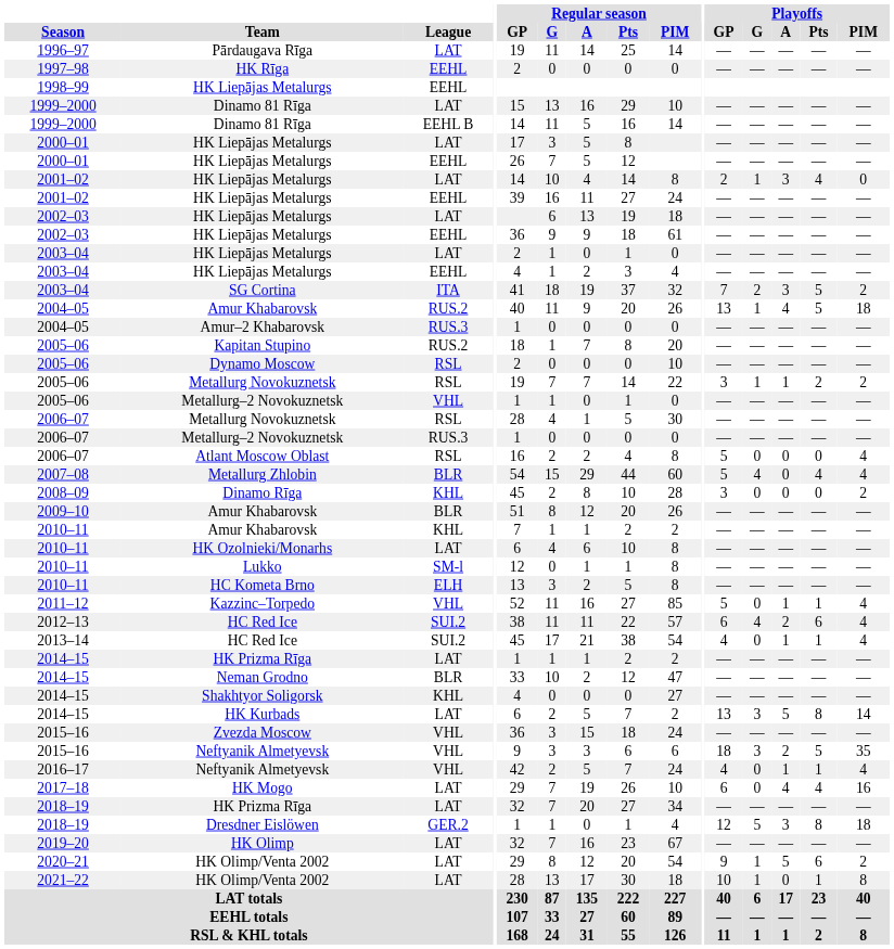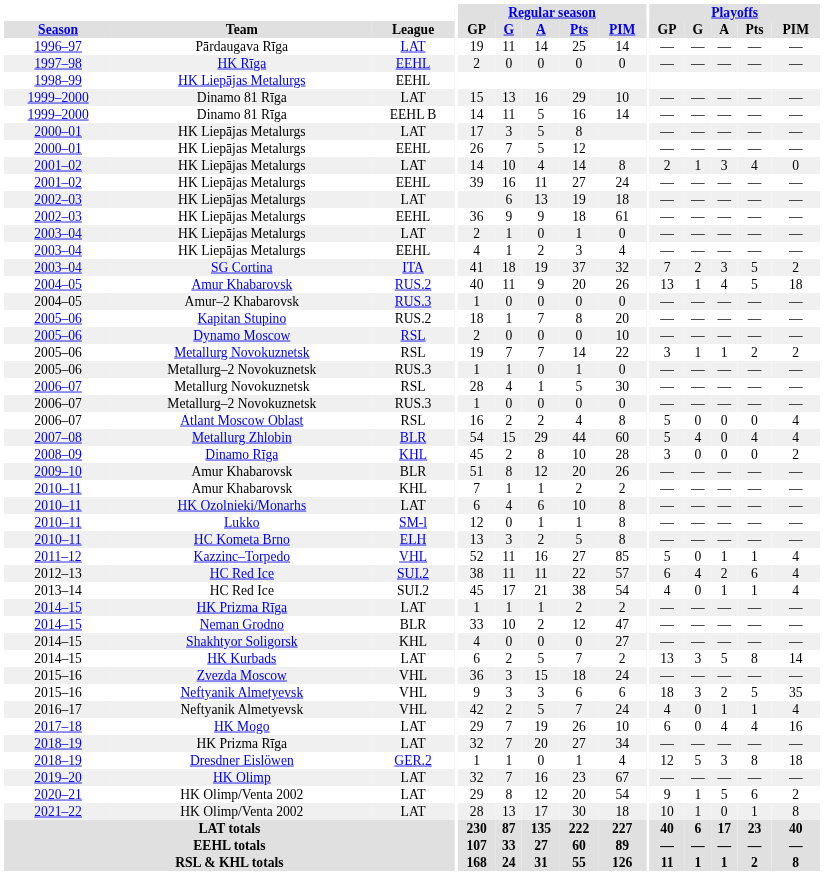 <table border="0" cellpadding="1" cellspacing="0" style="text-align:center; width:60em">
 <tr bgcolor="#e0e0e0">
 <th colspan="3" bgcolor="#ffffff"></th>
 <th rowspan="99" bgcolor="#ffffff"></th>
 <th colspan="5"><a href='#'>Regular season</a></th>
 <th rowspan="99" bgcolor="#ffffff"></th>
 <th colspan="5"><a href='#'>Playoffs</a></th>
 </tr>
 <tr bgcolor="#e0e0e0">
 <th><a href='#'>Season</a></th>
 <th>Team</th>
 <th>League</th>
 <th>GP</th>
 <th><a href='#'>G</a></th>
 <th><a href='#'>A</a></th>
 <th><a href='#'>Pts</a></th>
 <th><a href='#'>PIM</a></th>
 <th>GP</th>
 <th>G</th>
 <th>A</th>
 <th>Pts</th>
 <th>PIM</th>
 </tr>
 <tr>
 <td><a href='#'>1996–97</a></td>
 <td>Pārdaugava Rīga</td>
 <td><a href='#'>LAT</a></td>
 <td>19</td>
 <td>11</td>
 <td>14</td>
 <td>25</td>
 <td>14</td>
 <td>—</td>
 <td>—</td>
 <td>—</td>
 <td>—</td>
 <td>—</td>
 </tr>
 <tr bgcolor="#f0f0f0">
 <td><a href='#'>1997–98</a></td>
 <td><a href='#'>HK Rīga</a></td>
 <td><a href='#'>EEHL</a></td>
 <td>2</td>
 <td>0</td>
 <td>0</td>
 <td>0</td>
 <td>0</td>
 <td>—</td>
 <td>—</td>
 <td>—</td>
 <td>—</td>
 <td>—</td>
 </tr>
 <tr>
 <td><a href='#'>1998–99</a></td>
 <td><a href='#'>HK Liepājas Metalurgs</a></td>
 <td>EEHL</td>
 <td></td>
 <td></td>
 <td></td>
 <td></td>
 <td></td>
 <td></td>
 <td></td>
 <td></td>
 <td></td>
 <td></td>
 </tr>
 <tr bgcolor="#f0f0f0">
 <td><a href='#'>1999–2000</a></td>
 <td>Dinamo 81 Rīga</td>
 <td>LAT</td>
 <td>15</td>
 <td>13</td>
 <td>16</td>
 <td>29</td>
 <td>10</td>
 <td>—</td>
 <td>—</td>
 <td>—</td>
 <td>—</td>
 <td>—</td>
 </tr>
 <tr>
 <td><a href='#'>1999–2000</a></td>
 <td>Dinamo 81 Rīga</td>
 <td>EEHL B</td>
 <td>14</td>
 <td>11</td>
 <td>5</td>
 <td>16</td>
 <td>14</td>
 <td>—</td>
 <td>—</td>
 <td>—</td>
 <td>—</td>
 <td>—</td>
 </tr>
 <tr bgcolor="#f0f0f0">
 <td><a href='#'>2000–01</a></td>
 <td>HK Liepājas Metalurgs</td>
 <td>LAT</td>
 <td>17</td>
 <td>3</td>
 <td>5</td>
 <td>8</td>
 <td></td>
 <td>—</td>
 <td>—</td>
 <td>—</td>
 <td>—</td>
 <td>—</td>
 </tr>
 <tr>
 <td><a href='#'>2000–01</a></td>
 <td>HK Liepājas Metalurgs</td>
 <td>EEHL</td>
 <td>26</td>
 <td>7</td>
 <td>5</td>
 <td>12</td>
 <td></td>
 <td>—</td>
 <td>—</td>
 <td>—</td>
 <td>—</td>
 <td>—</td>
 </tr>
 <tr bgcolor="#f0f0f0">
 <td><a href='#'>2001–02</a></td>
 <td>HK Liepājas Metalurgs</td>
 <td>LAT</td>
 <td>14</td>
 <td>10</td>
 <td>4</td>
 <td>14</td>
 <td>8</td>
 <td>2</td>
 <td>1</td>
 <td>3</td>
 <td>4</td>
 <td>0</td>
 </tr>
 <tr>
 <td><a href='#'>2001–02</a></td>
 <td>HK Liepājas Metalurgs</td>
 <td>EEHL</td>
 <td>39</td>
 <td>16</td>
 <td>11</td>
 <td>27</td>
 <td>24</td>
 <td>—</td>
 <td>—</td>
 <td>—</td>
 <td>—</td>
 <td>—</td>
 </tr>
 <tr bgcolor="#f0f0f0">
 <td><a href='#'>2002–03</a></td>
 <td>HK Liepājas Metalurgs</td>
 <td>LAT</td>
 <td></td>
 <td>6</td>
 <td>13</td>
 <td>19</td>
 <td>18</td>
 <td>—</td>
 <td>—</td>
 <td>—</td>
 <td>—</td>
 <td>—</td>
 </tr>
 <tr>
 <td><a href='#'>2002–03</a></td>
 <td>HK Liepājas Metalurgs</td>
 <td>EEHL</td>
 <td>36</td>
 <td>9</td>
 <td>9</td>
 <td>18</td>
 <td>61</td>
 <td>—</td>
 <td>—</td>
 <td>—</td>
 <td>—</td>
 <td>—</td>
 </tr>
 <tr bgcolor="#f0f0f0">
 <td><a href='#'>2003–04</a></td>
 <td>HK Liepājas Metalurgs</td>
 <td>LAT</td>
 <td>2</td>
 <td>1</td>
 <td>0</td>
 <td>1</td>
 <td>0</td>
 <td>—</td>
 <td>—</td>
 <td>—</td>
 <td>—</td>
 <td>—</td>
 </tr>
 <tr>
 <td><a href='#'>2003–04</a></td>
 <td>HK Liepājas Metalurgs</td>
 <td>EEHL</td>
 <td>4</td>
 <td>1</td>
 <td>2</td>
 <td>3</td>
 <td>4</td>
 <td>—</td>
 <td>—</td>
 <td>—</td>
 <td>—</td>
 <td>—</td>
 </tr>
 <tr bgcolor="#f0f0f0">
 <td><a href='#'>2003–04</a></td>
 <td><a href='#'>SG Cortina</a></td>
 <td><a href='#'>ITA</a></td>
 <td>41</td>
 <td>18</td>
 <td>19</td>
 <td>37</td>
 <td>32</td>
 <td>7</td>
 <td>2</td>
 <td>3</td>
 <td>5</td>
 <td>2</td>
 </tr>
 <tr>
 <td><a href='#'>2004–05</a></td>
 <td><a href='#'>Amur Khabarovsk</a></td>
 <td><a href='#'>RUS.2</a></td>
 <td>40</td>
 <td>11</td>
 <td>9</td>
 <td>20</td>
 <td>26</td>
 <td>13</td>
 <td>1</td>
 <td>4</td>
 <td>5</td>
 <td>18</td>
 </tr>
 <tr bgcolor="#f0f0f0">
 <td>2004–05</td>
 <td>Amur–2 Khabarovsk</td>
 <td><a href='#'>RUS.3</a></td>
 <td>1</td>
 <td>0</td>
 <td>0</td>
 <td>0</td>
 <td>0</td>
 <td>—</td>
 <td>—</td>
 <td>—</td>
 <td>—</td>
 <td>—</td>
 </tr>
 <tr>
 <td><a href='#'>2005–06</a></td>
 <td><a href='#'>Kapitan Stupino</a></td>
 <td>RUS.2</td>
 <td>18</td>
 <td>1</td>
 <td>7</td>
 <td>8</td>
 <td>20</td>
 <td>—</td>
 <td>—</td>
 <td>—</td>
 <td>—</td>
 <td>—</td>
 </tr>
 <tr bgcolor="#f0f0f0">
 <td><a href='#'>2005–06</a></td>
 <td><a href='#'>Dynamo Moscow</a></td>
 <td><a href='#'>RSL</a></td>
 <td>2</td>
 <td>0</td>
 <td>0</td>
 <td>0</td>
 <td>10</td>
 <td>—</td>
 <td>—</td>
 <td>—</td>
 <td>—</td>
 <td>—</td>
 </tr>
 <tr>
 <td>2005–06</td>
 <td><a href='#'>Metallurg Novokuznetsk</a></td>
 <td>RSL</td>
 <td>19</td>
 <td>7</td>
 <td>7</td>
 <td>14</td>
 <td>22</td>
 <td>3</td>
 <td>1</td>
 <td>1</td>
 <td>2</td>
 <td>2</td>
 </tr>
 <tr bgcolor="#f0f0f0">
 <td>2005–06</td>
 <td>Metallurg–2 Novokuznetsk</td>
-<td><a href='#'>VHL</a></td>
+<td>RUS.3</td>
 <td>1</td>
 <td>1</td>
 <td>0</td>
 <td>1</td>
 <td>0</td>
 <td>—</td>
 <td>—</td>
 <td>—</td>
 <td>—</td>
 <td>—</td>
 </tr>
 <tr>
 <td><a href='#'>2006–07</a></td>
 <td>Metallurg Novokuznetsk</td>
 <td>RSL</td>
 <td>28</td>
 <td>4</td>
 <td>1</td>
 <td>5</td>
 <td>30</td>
 <td>—</td>
 <td>—</td>
 <td>—</td>
 <td>—</td>
 <td>—</td>
 </tr>
 <tr bgcolor="#f0f0f0">
 <td>2006–07</td>
 <td>Metallurg–2 Novokuznetsk</td>
 <td>RUS.3</td>
 <td>1</td>
 <td>0</td>
 <td>0</td>
 <td>0</td>
 <td>0</td>
 <td>—</td>
 <td>—</td>
 <td>—</td>
 <td>—</td>
 <td>—</td>
 </tr>
 <tr>
 <td>2006–07</td>
 <td><a href='#'>Atlant Moscow Oblast</a></td>
 <td>RSL</td>
 <td>16</td>
 <td>2</td>
 <td>2</td>
 <td>4</td>
 <td>8</td>
 <td>5</td>
 <td>0</td>
 <td>0</td>
 <td>0</td>
 <td>4</td>
 </tr>
 <tr bgcolor="#f0f0f0">
 <td><a href='#'>2007–08</a></td>
 <td><a href='#'>Metallurg Zhlobin</a></td>
 <td><a href='#'>BLR</a></td>
 <td>54</td>
 <td>15</td>
 <td>29</td>
 <td>44</td>
 <td>60</td>
 <td>5</td>
 <td>4</td>
 <td>0</td>
 <td>4</td>
 <td>4</td>
 </tr>
 <tr>
 <td><a href='#'>2008–09</a></td>
 <td><a href='#'>Dinamo Rīga</a></td>
 <td><a href='#'>KHL</a></td>
 <td>45</td>
 <td>2</td>
 <td>8</td>
 <td>10</td>
 <td>28</td>
 <td>3</td>
 <td>0</td>
 <td>0</td>
 <td>0</td>
 <td>2</td>
 </tr>
 <tr bgcolor="#f0f0f0">
 <td><a href='#'>2009–10</a></td>
 <td>Amur Khabarovsk</td>
 <td>BLR</td>
 <td>51</td>
 <td>8</td>
 <td>12</td>
 <td>20</td>
 <td>26</td>
 <td>—</td>
 <td>—</td>
 <td>—</td>
 <td>—</td>
 <td>—</td>
 </tr>
 <tr>
 <td><a href='#'>2010–11</a></td>
 <td>Amur Khabarovsk</td>
 <td>KHL</td>
 <td>7</td>
 <td>1</td>
 <td>1</td>
 <td>2</td>
 <td>2</td>
 <td>—</td>
 <td>—</td>
 <td>—</td>
 <td>—</td>
 <td>—</td>
 </tr>
 <tr bgcolor="#f0f0f0">
 <td><a href='#'>2010–11</a></td>
 <td><a href='#'>HK Ozolnieki/Monarhs</a></td>
 <td>LAT</td>
 <td>6</td>
 <td>4</td>
 <td>6</td>
 <td>10</td>
 <td>8</td>
 <td>—</td>
 <td>—</td>
 <td>—</td>
 <td>—</td>
 <td>—</td>
 </tr>
 <tr>
 <td><a href='#'>2010–11</a></td>
 <td><a href='#'>Lukko</a></td>
 <td><a href='#'>SM-l</a></td>
 <td>12</td>
 <td>0</td>
 <td>1</td>
 <td>1</td>
 <td>8</td>
 <td>—</td>
 <td>—</td>
 <td>—</td>
 <td>—</td>
 <td>—</td>
 </tr>
 <tr bgcolor="#f0f0f0">
 <td><a href='#'>2010–11</a></td>
 <td><a href='#'>HC Kometa Brno</a></td>
 <td><a href='#'>ELH</a></td>
 <td>13</td>
 <td>3</td>
 <td>2</td>
 <td>5</td>
 <td>8</td>
 <td>—</td>
 <td>—</td>
 <td>—</td>
 <td>—</td>
 <td>—</td>
 </tr>
 <tr>
 <td><a href='#'>2011–12</a></td>
 <td><a href='#'>Kazzinc–Torpedo</a></td>
 <td><a href='#'>VHL</a></td>
 <td>52</td>
 <td>11</td>
 <td>16</td>
 <td>27</td>
 <td>85</td>
 <td>5</td>
 <td>0</td>
 <td>1</td>
 <td>1</td>
 <td>4</td>
 </tr>
 <tr bgcolor="#f0f0f0">
 <td>2012–13</td>
 <td><a href='#'>HC Red Ice</a></td>
 <td><a href='#'>SUI.2</a></td>
 <td>38</td>
 <td>11</td>
 <td>11</td>
 <td>22</td>
 <td>57</td>
 <td>6</td>
 <td>4</td>
 <td>2</td>
 <td>6</td>
 <td>4</td>
 </tr>
 <tr>
 <td>2013–14</td>
 <td>HC Red Ice</td>
 <td>SUI.2</td>
 <td>45</td>
 <td>17</td>
 <td>21</td>
 <td>38</td>
 <td>54</td>
 <td>4</td>
 <td>0</td>
 <td>1</td>
 <td>1</td>
 <td>4</td>
 </tr>
 <tr bgcolor="#f0f0f0">
 <td><a href='#'>2014–15</a></td>
 <td><a href='#'>HK Prizma Rīga</a></td>
 <td>LAT</td>
 <td>1</td>
 <td>1</td>
 <td>1</td>
 <td>2</td>
 <td>2</td>
 <td>—</td>
 <td>—</td>
 <td>—</td>
 <td>—</td>
 <td>—</td>
 </tr>
 <tr>
 <td><a href='#'>2014–15</a></td>
 <td><a href='#'>Neman Grodno</a></td>
 <td>BLR</td>
 <td>33</td>
 <td>10</td>
 <td>2</td>
 <td>12</td>
 <td>47</td>
 <td>—</td>
 <td>—</td>
 <td>—</td>
 <td>—</td>
 <td>—</td>
 </tr>
 <tr bgcolor="#f0f0f0">
 <td>2014–15</td>
 <td><a href='#'>Shakhtyor Soligorsk</a></td>
 <td>KHL</td>
 <td>4</td>
 <td>0</td>
 <td>0</td>
 <td>0</td>
 <td>27</td>
 <td>—</td>
 <td>—</td>
 <td>—</td>
 <td>—</td>
 <td>—</td>
 </tr>
 <tr>
 <td>2014–15</td>
 <td><a href='#'>HK Kurbads</a></td>
 <td>LAT</td>
 <td>6</td>
 <td>2</td>
 <td>5</td>
 <td>7</td>
 <td>2</td>
 <td>13</td>
 <td>3</td>
 <td>5</td>
 <td>8</td>
 <td>14</td>
 </tr>
 <tr bgcolor="#f0f0f0">
 <td>2015–16</td>
 <td><a href='#'>Zvezda Moscow</a></td>
 <td>VHL</td>
 <td>36</td>
 <td>3</td>
 <td>15</td>
 <td>18</td>
 <td>24</td>
 <td>—</td>
 <td>—</td>
 <td>—</td>
 <td>—</td>
 <td>—</td>
 </tr>
 <tr>
 <td>2015–16</td>
 <td><a href='#'>Neftyanik Almetyevsk</a></td>
 <td>VHL</td>
 <td>9</td>
 <td>3</td>
 <td>3</td>
 <td>6</td>
 <td>6</td>
 <td>18</td>
 <td>3</td>
 <td>2</td>
 <td>5</td>
 <td>35</td>
 </tr>
 <tr bgcolor="#f0f0f0">
 <td>2016–17</td>
 <td>Neftyanik Almetyevsk</td>
 <td>VHL</td>
 <td>42</td>
 <td>2</td>
 <td>5</td>
 <td>7</td>
 <td>24</td>
 <td>4</td>
 <td>0</td>
 <td>1</td>
 <td>1</td>
 <td>4</td>
 </tr>
 <tr>
 <td><a href='#'>2017–18</a></td>
 <td><a href='#'>HK Mogo</a></td>
 <td>LAT</td>
 <td>29</td>
 <td>7</td>
 <td>19</td>
 <td>26</td>
 <td>10</td>
 <td>6</td>
 <td>0</td>
 <td>4</td>
 <td>4</td>
 <td>16</td>
 </tr>
 <tr bgcolor="#f0f0f0">
 <td><a href='#'>2018–19</a></td>
 <td>HK Prizma Rīga</td>
 <td>LAT</td>
 <td>32</td>
 <td>7</td>
 <td>20</td>
 <td>27</td>
 <td>34</td>
 <td>—</td>
 <td>—</td>
 <td>—</td>
 <td>—</td>
 <td>—</td>
 </tr>
 <tr>
 <td><a href='#'>2018–19</a></td>
 <td><a href='#'>Dresdner Eislöwen</a></td>
 <td><a href='#'>GER.2</a></td>
 <td>1</td>
 <td>1</td>
 <td>0</td>
 <td>1</td>
 <td>4</td>
 <td>12</td>
 <td>5</td>
 <td>3</td>
 <td>8</td>
 <td>18</td>
 </tr>
 <tr bgcolor="#f0f0f0">
 <td><a href='#'>2019–20</a></td>
 <td><a href='#'>HK Olimp</a></td>
 <td>LAT</td>
 <td>32</td>
 <td>7</td>
 <td>16</td>
 <td>23</td>
 <td>67</td>
 <td>—</td>
 <td>—</td>
 <td>—</td>
 <td>—</td>
 <td>—</td>
 </tr>
 <tr>
 <td><a href='#'>2020–21</a></td>
 <td>HK Olimp/Venta 2002</td>
 <td>LAT</td>
 <td>29</td>
 <td>8</td>
 <td>12</td>
 <td>20</td>
 <td>54</td>
 <td>9</td>
 <td>1</td>
 <td>5</td>
 <td>6</td>
 <td>2</td>
 </tr>
 <tr bgcolor="#f0f0f0">
 <td><a href='#'>2021–22</a></td>
 <td>HK Olimp/Venta 2002</td>
 <td>LAT</td>
 <td>28</td>
 <td>13</td>
 <td>17</td>
 <td>30</td>
 <td>18</td>
 <td>10</td>
 <td>1</td>
 <td>0</td>
 <td>1</td>
 <td>8</td>
 </tr>
 <tr bgcolor="#e0e0e0">
 <th colspan="3">LAT totals</th>
 <th>230</th>
 <th>87</th>
 <th>135</th>
 <th>222</th>
 <th>227</th>
 <th>40</th>
 <th>6</th>
 <th>17</th>
 <th>23</th>
 <th>40</th>
 </tr>
 <tr bgcolor="#e0e0e0">
 <th colspan="3">EEHL totals</th>
 <th>107</th>
 <th>33</th>
 <th>27</th>
 <th>60</th>
 <th>89</th>
 <th>—</th>
 <th>—</th>
 <th>—</th>
 <th>—</th>
 <th>—</th>
 </tr>
 <tr bgcolor="#e0e0e0">
 <th colspan="3">RSL & KHL totals</th>
 <th>168</th>
 <th>24</th>
 <th>31</th>
 <th>55</th>
 <th>126</th>
 <th>11</th>
 <th>1</th>
 <th>1</th>
 <th>2</th>
 <th>8</th>
 </tr>
 </table>
